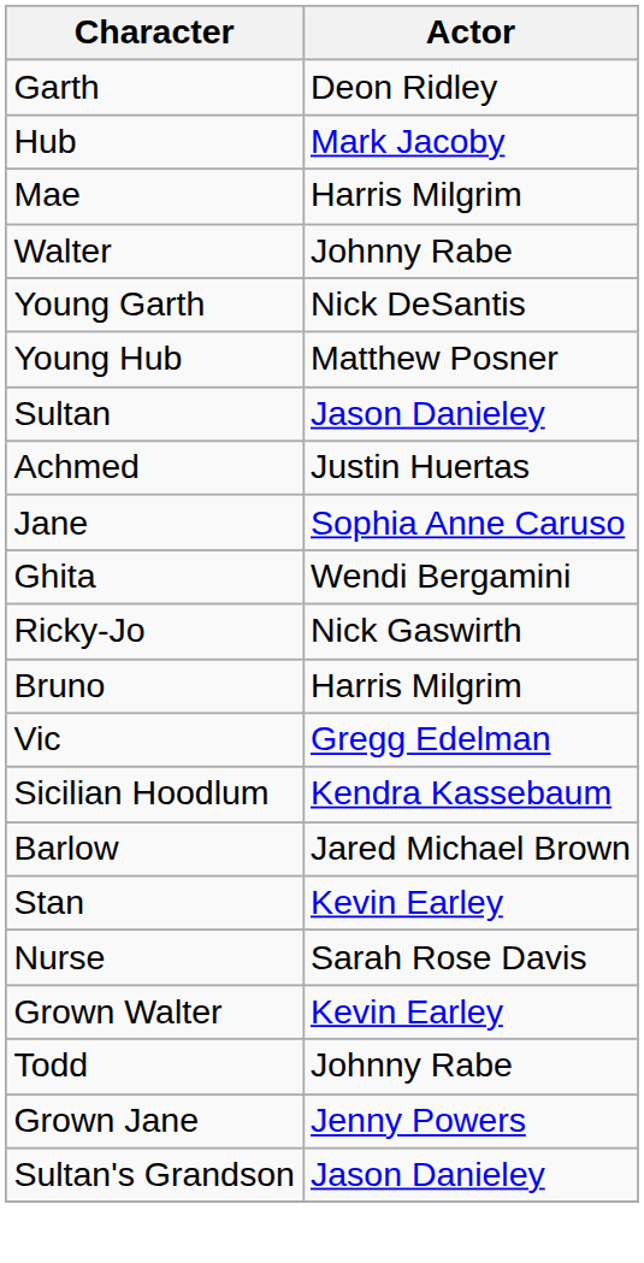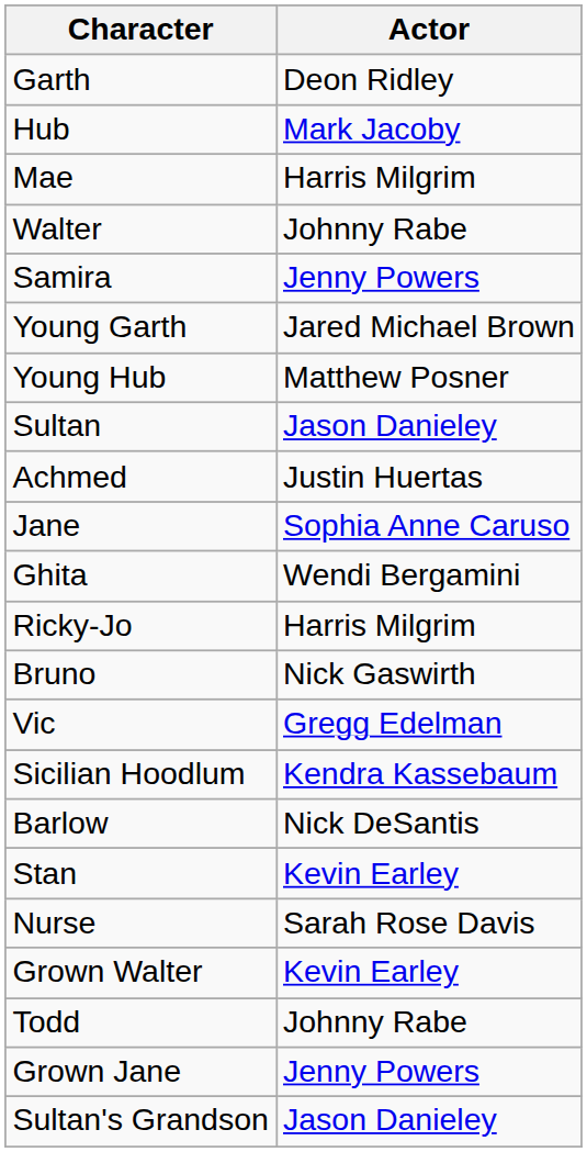 <table class="wikitable">
 <tr>
 <th>Character</th>
 <th>Actor</th>
 </tr>
 <tr>
 <td>Garth</td>
 <td>Deon Ridley</td>
 </tr>
 <tr>
 <td>Hub</td>
 <td><a href='#'>Mark Jacoby</a></td>
 </tr>
 <tr>
 <td>Mae</td>
 <td>Harris Milgrim</td>
 </tr>
 <tr>
 <td>Walter</td>
 <td>Johnny Rabe</td>
 </tr>
 <tr>
+<td>Samira</td>
+<td><a href='#'>Jenny Powers</a></td>
+</tr>
+<tr>
 <td>Young Garth</td>
-<td>Nick DeSantis</td>
+<td>Jared Michael Brown</td>
 </tr>
 <tr>
 <td>Young Hub</td>
 <td>Matthew Posner</td>
 </tr>
 <tr>
 <td>Sultan</td>
 <td><a href='#'>Jason Danieley</a></td>
 </tr>
 <tr>
 <td>Achmed</td>
 <td>Justin Huertas</td>
 </tr>
 <tr>
 <td>Jane</td>
 <td><a href='#'>Sophia Anne Caruso</a></td>
 </tr>
 <tr>
 <td>Ghita</td>
 <td>Wendi Bergamini</td>
 </tr>
 <tr>
 <td>Ricky-Jo</td>
-<td>Nick Gaswirth</td>
+<td>Harris Milgrim</td>
 </tr>
 <tr>
 <td>Bruno</td>
-<td>Harris Milgrim</td>
+<td>Nick Gaswirth</td>
 </tr>
 <tr>
 <td>Vic</td>
 <td><a href='#'>Gregg Edelman</a></td>
 </tr>
 <tr>
 <td>Sicilian Hoodlum</td>
 <td><a href='#'>Kendra Kassebaum</a></td>
 </tr>
 <tr>
 <td>Barlow</td>
-<td>Jared Michael Brown</td>
+<td>Nick DeSantis</td>
 </tr>
 <tr>
 <td>Stan</td>
 <td><a href='#'>Kevin Earley</a></td>
 </tr>
 <tr>
 <td>Nurse</td>
 <td>Sarah Rose Davis</td>
 </tr>
 <tr>
 <td>Grown Walter</td>
 <td><a href='#'>Kevin Earley</a></td>
 </tr>
 <tr>
 <td>Todd</td>
 <td>Johnny Rabe</td>
 </tr>
 <tr>
 <td>Grown Jane</td>
 <td><a href='#'>Jenny Powers</a></td>
 </tr>
 <tr>
 <td>Sultan's Grandson</td>
 <td><a href='#'>Jason Danieley</a></td>
 </tr>
 <tr>
 </tr>
 </table>
